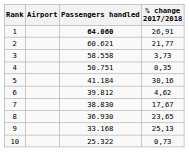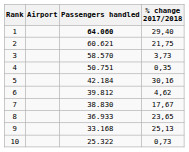 <table class="wikitable sortable" style="font-size: 90%" width= align=>
 <tr>
 <th>Rank</th>
 <th>Airport</th>
 <th>Passengers handled</th>
 <th>% change<br>2017/2018</th>
 </tr>
 <tr>
 <td align=center>1</td>
 <td></td>
 <td align=center><strong>64.060</strong></td>
-<td align=center> 26,91</td>
+<td align=center> 29,40</td>
 </tr>
 <tr>
 <td align=center>2</td>
 <td></td>
 <td align=center>60.621</td>
-<td align=center> 21,77</td>
+<td align=center> 21,75</td>
 </tr>
 <tr>
 <td align=center>3</td>
 <td></td>
-<td align=center>58.558</td>
+<td align=center>58.570</td>
 <td align=center> 3,73</td>
 </tr>
 <tr>
 <td align=center>4</td>
 <td></td>
 <td align=center>50.751</td>
 <td align=center> 0,35</td>
 </tr>
 <tr>
 <td align=center>5</td>
 <td></td>
-<td align=center>41.184</td>
+<td align=center>42.184</td>
 <td align=center> 30,16</td>
 </tr>
 <tr>
 <td align=center>6</td>
 <td></td>
 <td align=center>39.812</td>
 <td align=center> 4,62</td>
 </tr>
 <tr>
 <td align=center>7</td>
 <td></td>
 <td align=center>38.830</td>
 <td align=center> 17,67</td>
 </tr>
 <tr>
 <td align=center>8</td>
 <td></td>
-<td align=center>36.930</td>
+<td align=center>36.933</td>
 <td align=center> 23,65</td>
 </tr>
 <tr>
 <td align=center>9</td>
 <td></td>
 <td align=center>33.168</td>
 <td align=center> 25,13</td>
 </tr>
 <tr>
 <td align=center>10</td>
 <td></td>
 <td align=center>25.322</td>
 <td align=center> 0,73</td>
 </tr>
 </table>
